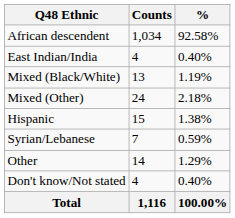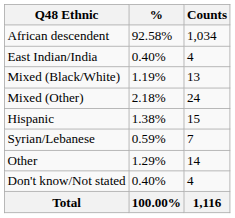 <table class="wikitable sortable">
 <tr>
 <th>Q48 Ethnic</th>
+<th>%</th>
 <th>Counts</th>
-<th>%</th>
 </tr>
 <tr>
 <td>African descendent</td>
+<td>92.58%</td>
 <td>1,034</td>
-<td>92.58%</td>
 </tr>
 <tr>
 <td>East Indian/India</td>
+<td>0.40%</td>
 <td>4</td>
-<td>0.40%</td>
 </tr>
 <tr>
 <td>Mixed (Black/White)</td>
+<td>1.19%</td>
 <td>13</td>
-<td>1.19%</td>
 </tr>
 <tr>
 <td>Mixed (Other)</td>
+<td>2.18%</td>
 <td>24</td>
-<td>2.18%</td>
 </tr>
 <tr>
 <td>Hispanic</td>
+<td>1.38%</td>
 <td>15</td>
-<td>1.38%</td>
 </tr>
 <tr>
 <td>Syrian/Lebanese</td>
+<td>0.59%</td>
 <td>7</td>
-<td>0.59%</td>
 </tr>
 <tr>
 <td>Other</td>
+<td>1.29%</td>
 <td>14</td>
-<td>1.29%</td>
 </tr>
 <tr>
 <td>Don't know/Not stated</td>
+<td>0.40%</td>
 <td>4</td>
-<td>0.40%</td>
 </tr>
 <tr>
 <th>Total</th>
+<th>100.00%</th>
 <th>1,116</th>
-<th>100.00%</th>
 </tr>
 </table>
